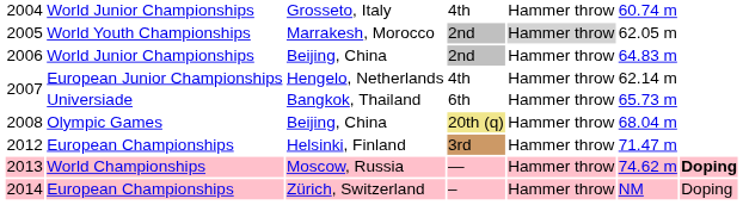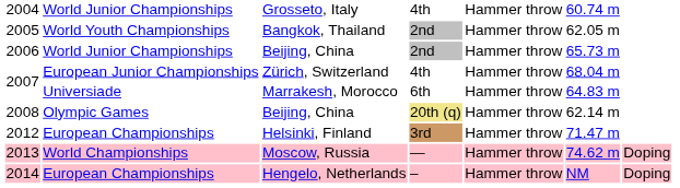 <table>
 <tr>
 <td>2004</td>
 <td><a href='#'>World Junior Championships</a></td>
 <td><a href='#'>Grosseto</a>, Italy</td>
 <td>4th</td>
 <td>Hammer throw</td>
 <td><a href='#'>60.74 m</a></td>
 </tr>
 <tr>
 <td>2005</td>
 <td><a href='#'>World Youth Championships</a></td>
-<td><a href='#'>Marrakesh</a>, Morocco</td>
+<td><a href='#'>Bangkok</a>, Thailand</td>
 <td bgcolor="silver">2nd</td>
-<td style="background: lightgrey;">Hammer throw</td>
+<td>Hammer throw</td>
 <td>62.05 m</td>
 </tr>
 <tr>
 <td>2006</td>
 <td><a href='#'>World Junior Championships</a></td>
 <td><a href='#'>Beijing</a>, China</td>
 <td bgcolor="silver">2nd</td>
 <td>Hammer throw</td>
-<td><a href='#'>64.83 m</a></td>
+<td><a href='#'>65.73 m</a></td>
 </tr>
 <tr>
 <td rowspan=2>2007</td>
 <td><a href='#'>European Junior Championships</a></td>
-<td><a href='#'>Hengelo</a>, Netherlands</td>
+<td><a href='#'>Zürich</a>, Switzerland</td>
 <td>4th</td>
 <td>Hammer throw</td>
-<td>62.14 m</td>
+<td><a href='#'>68.04 m</a></td>
 </tr>
 <tr>
 <td><a href='#'>Universiade</a></td>
-<td><a href='#'>Bangkok</a>, Thailand</td>
+<td><a href='#'>Marrakesh</a>, Morocco</td>
 <td>6th</td>
 <td>Hammer throw</td>
-<td><a href='#'>65.73 m</a></td>
+<td><a href='#'>64.83 m</a></td>
 </tr>
 <tr>
 <td>2008</td>
 <td><a href='#'>Olympic Games</a></td>
 <td><a href='#'>Beijing</a>, China</td>
 <td style="background: khaki;">20th (q)</td>
 <td>Hammer throw</td>
-<td><a href='#'>68.04 m</a></td>
+<td>62.14 m</td>
 </tr>
 <tr>
 <td>2012</td>
 <td><a href='#'>European Championships</a></td>
 <td><a href='#'>Helsinki</a>, Finland</td>
 <td bgcolor=cc9966>3rd</td>
 <td>Hammer throw</td>
 <td><a href='#'>71.47 m</a></td>
 </tr>
 <tr bgcolor=pink>
 <td>2013</td>
 <td><a href='#'>World Championships</a></td>
 <td><a href='#'>Moscow</a>, Russia</td>
 <td>—</td>
 <td>Hammer throw</td>
 <td><a href='#'>74.62 m</a></td>
-<td><strong>Doping</strong></td>
+<td>Doping</td>
 </tr>
 <tr bgcolor=pink>
 <td>2014</td>
 <td><a href='#'>European Championships</a></td>
-<td><a href='#'>Zürich</a>, Switzerland</td>
+<td><a href='#'>Hengelo</a>, Netherlands</td>
 <td>–</td>
 <td>Hammer throw</td>
 <td><a href='#'>NM</a></td>
 <td>Doping</td>
 </tr>
 </table>
